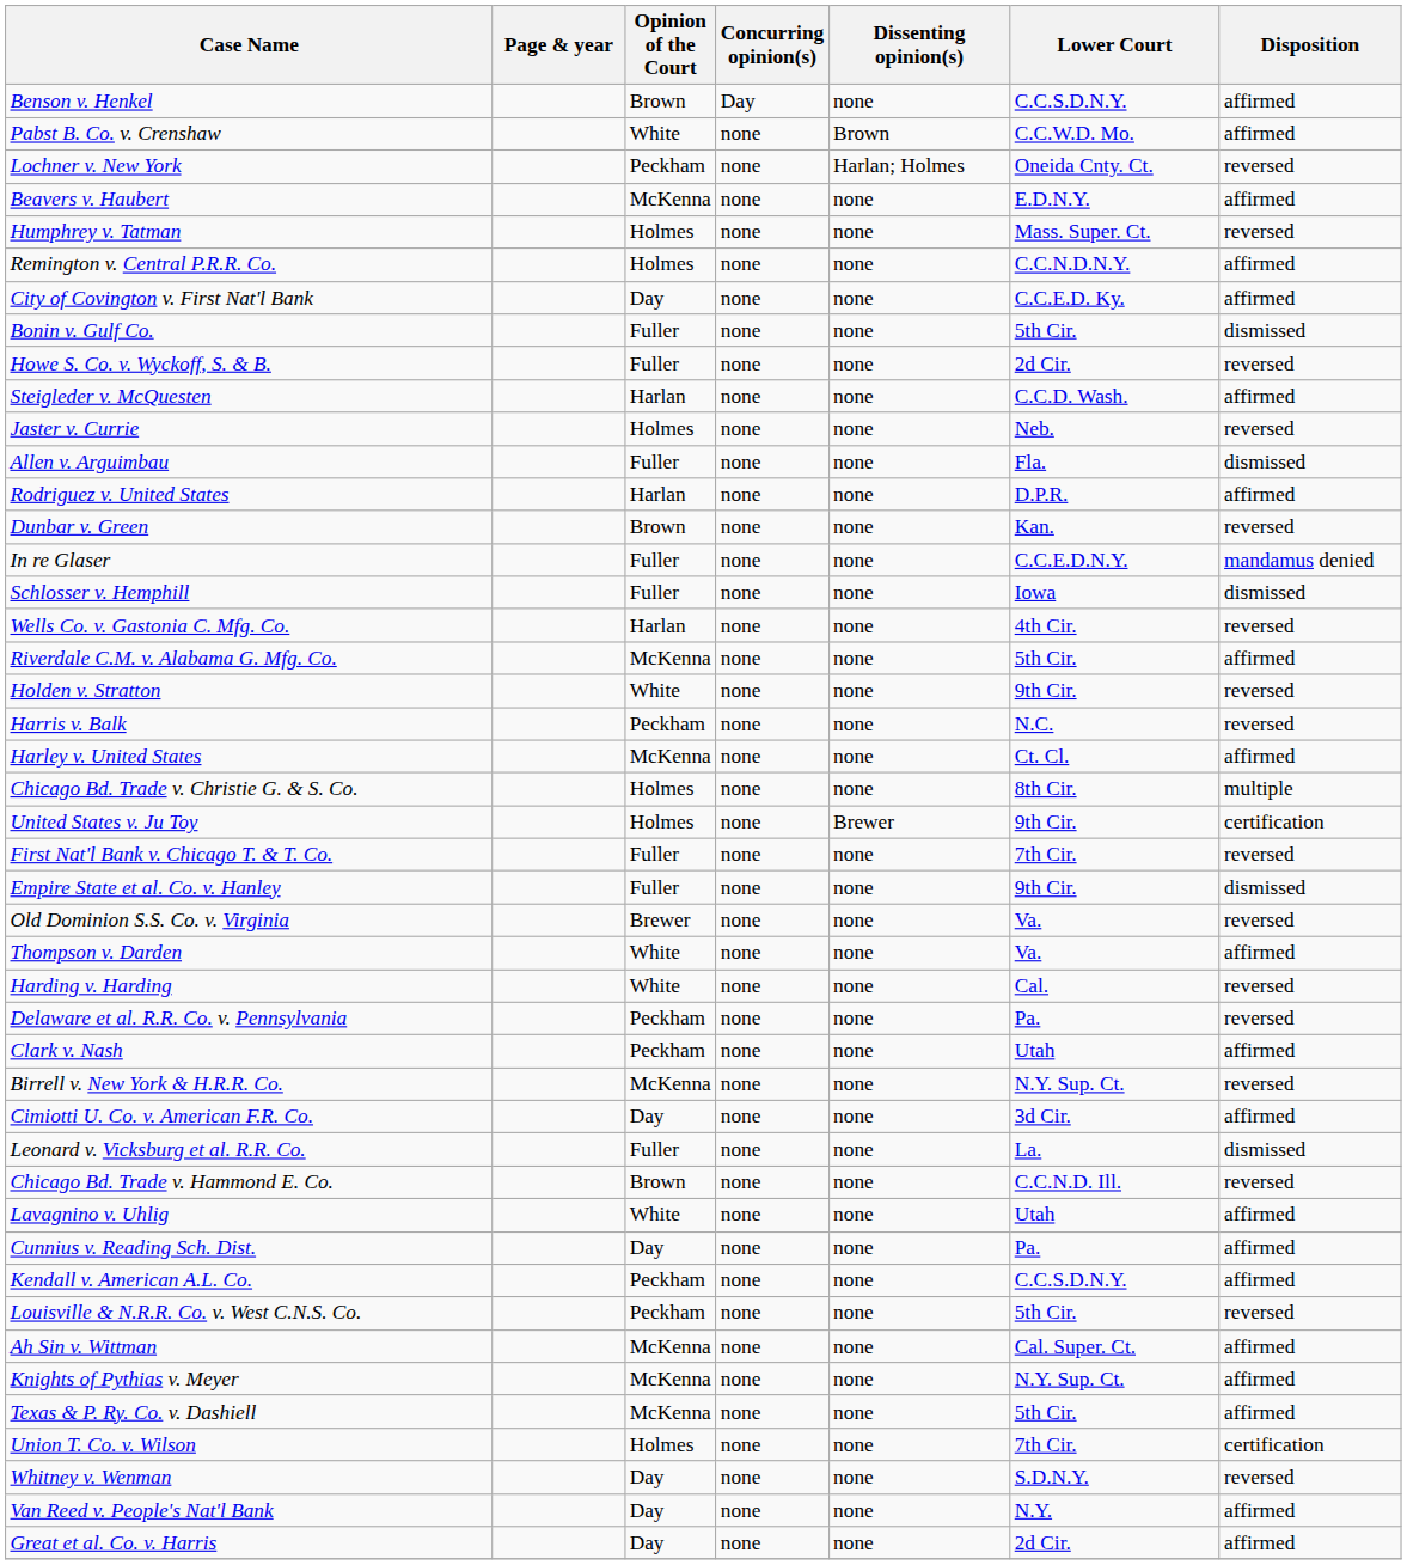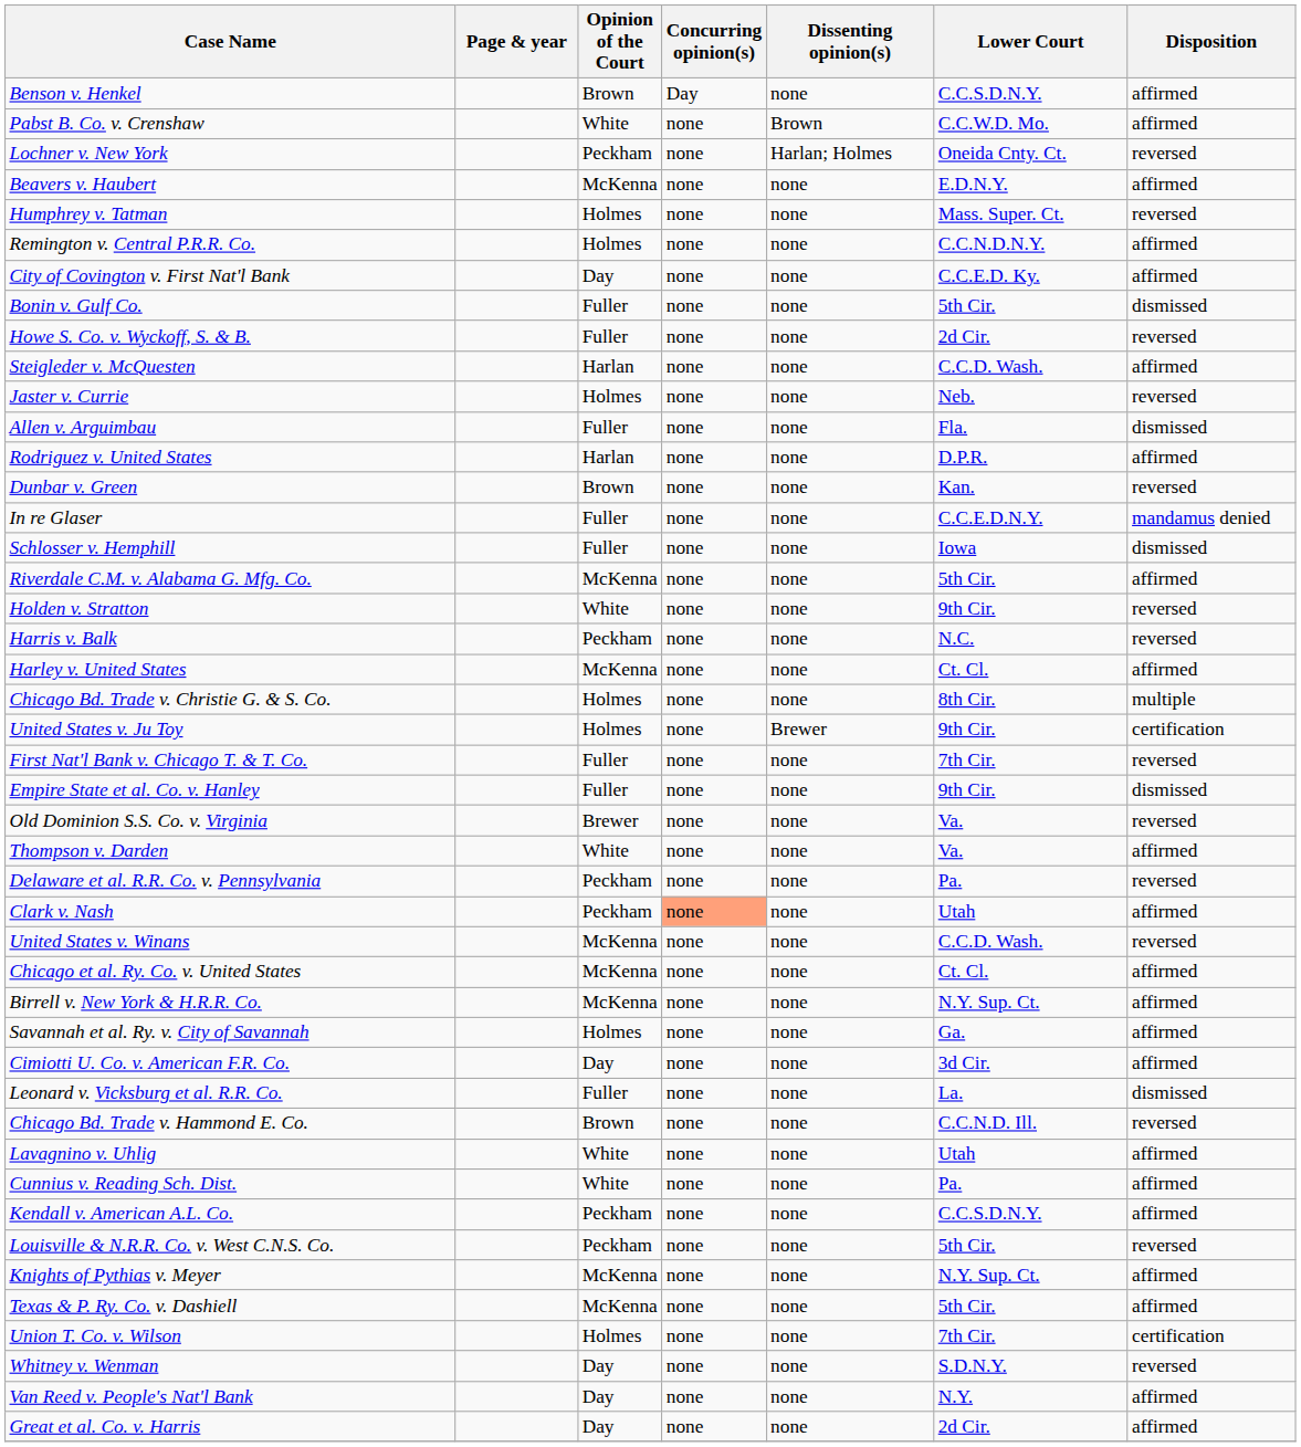 <table class="wikitable sortable">
 <tr>
 <th scope="col" style="width: 370px;">Case Name</th>
 <th scope="col" style="width: 95px;">Page & year</th>
 <th scope="col" style="width: 10px;">Opinion of the Court</th>
 <th scope="col" style="width: 10px;">Concurring opinion(s)</th>
 <th scope="col" style="width: 133px;">Dissenting opinion(s)</th>
 <th scope="col" style="width: 155px;">Lower Court</th>
 <th scope="col" style="width: 133px;">Disposition</th>
 </tr>
 <tr>
 <td><em><a href='#'>Benson v. Henkel</a></em></td>
 <td align="right"></td>
 <td>Brown</td>
 <td>Day</td>
 <td>none</td>
 <td><a href='#'>C.C.S.D.N.Y.</a></td>
 <td>affirmed</td>
 </tr>
 <tr>
 <td><em><a href='#'>Pabst B. Co.</a> v. Crenshaw</em></td>
 <td align="right"></td>
 <td>White</td>
 <td>none</td>
 <td>Brown</td>
 <td><a href='#'>C.C.W.D. Mo.</a></td>
 <td>affirmed</td>
 </tr>
 <tr>
 <td><em><a href='#'>Lochner v. New York</a></em></td>
 <td align="right"></td>
 <td>Peckham</td>
 <td>none</td>
 <td>Harlan; Holmes</td>
 <td><a href='#'>Oneida Cnty. Ct.</a></td>
 <td>reversed</td>
 </tr>
 <tr>
 <td><em><a href='#'>Beavers v. Haubert</a></em></td>
 <td align="right"></td>
 <td>McKenna</td>
 <td>none</td>
 <td>none</td>
 <td><a href='#'>E.D.N.Y.</a></td>
 <td>affirmed</td>
 </tr>
 <tr>
 <td><em><a href='#'>Humphrey v. Tatman</a></em></td>
 <td align="right"></td>
 <td>Holmes</td>
 <td>none</td>
 <td>none</td>
 <td><a href='#'>Mass. Super. Ct.</a></td>
 <td>reversed</td>
 </tr>
 <tr>
 <td><em>Remington v. <a href='#'>Central P.R.R. Co.</a></em></td>
 <td align="right"></td>
 <td>Holmes</td>
 <td>none</td>
 <td>none</td>
 <td><a href='#'>C.C.N.D.N.Y.</a></td>
 <td>affirmed</td>
 </tr>
 <tr>
 <td><em><a href='#'>City of Covington</a> v. First Nat'l Bank</em></td>
 <td align="right"></td>
 <td>Day</td>
 <td>none</td>
 <td>none</td>
 <td><a href='#'>C.C.E.D. Ky.</a></td>
 <td>affirmed</td>
 </tr>
 <tr>
 <td><em><a href='#'>Bonin v. Gulf Co.</a></em></td>
 <td align="right"></td>
 <td>Fuller</td>
 <td>none</td>
 <td>none</td>
 <td><a href='#'>5th Cir.</a></td>
 <td>dismissed</td>
 </tr>
 <tr>
 <td><em><a href='#'>Howe S. Co. v. Wyckoff, S. & B.</a></em></td>
 <td align="right"></td>
 <td>Fuller</td>
 <td>none</td>
 <td>none</td>
 <td><a href='#'>2d Cir.</a></td>
 <td>reversed</td>
 </tr>
 <tr>
 <td><em><a href='#'>Steigleder v. McQuesten</a></em></td>
 <td align="right"></td>
 <td>Harlan</td>
 <td>none</td>
 <td>none</td>
 <td><a href='#'>C.C.D. Wash.</a></td>
 <td>affirmed</td>
 </tr>
 <tr>
 <td><em><a href='#'>Jaster v. Currie</a></em></td>
 <td align="right"></td>
 <td>Holmes</td>
 <td>none</td>
 <td>none</td>
 <td><a href='#'>Neb.</a></td>
 <td>reversed</td>
 </tr>
 <tr>
 <td><em><a href='#'>Allen v. Arguimbau</a></em></td>
 <td align="right"></td>
 <td>Fuller</td>
 <td>none</td>
 <td>none</td>
 <td><a href='#'>Fla.</a></td>
 <td>dismissed</td>
 </tr>
 <tr>
 <td><em><a href='#'>Rodriguez v. United States</a></em></td>
 <td align="right"></td>
 <td>Harlan</td>
 <td>none</td>
 <td>none</td>
 <td><a href='#'>D.P.R.</a></td>
 <td>affirmed</td>
 </tr>
 <tr>
 <td><em><a href='#'>Dunbar v. Green</a></em></td>
 <td align="right"></td>
 <td>Brown</td>
 <td>none</td>
 <td>none</td>
 <td><a href='#'>Kan.</a></td>
 <td>reversed</td>
 </tr>
 <tr>
 <td><em>In re Glaser</em></td>
 <td align="right"></td>
 <td>Fuller</td>
 <td>none</td>
 <td>none</td>
 <td><a href='#'>C.C.E.D.N.Y.</a></td>
 <td><a href='#'>mandamus</a> denied</td>
 </tr>
 <tr>
 <td><em><a href='#'>Schlosser v. Hemphill</a></em></td>
 <td align="right"></td>
 <td>Fuller</td>
 <td>none</td>
 <td>none</td>
 <td><a href='#'>Iowa</a></td>
 <td>dismissed</td>
 </tr>
 <tr>
-<td><em><a href='#'>Wells Co. v. Gastonia C. Mfg. Co.</a></em></td>
-<td align="right"></td>
-<td>Harlan</td>
-<td>none</td>
-<td>none</td>
-<td><a href='#'>4th Cir.</a></td>
-<td>reversed</td>
-</tr>
-<tr>
 <td><em><a href='#'>Riverdale C.M. v. Alabama G. Mfg. Co.</a></em></td>
 <td align="right"></td>
 <td>McKenna</td>
 <td>none</td>
 <td>none</td>
 <td><a href='#'>5th Cir.</a></td>
 <td>affirmed</td>
 </tr>
 <tr>
 <td><em><a href='#'>Holden v. Stratton</a></em></td>
 <td align="right"></td>
 <td>White</td>
 <td>none</td>
 <td>none</td>
 <td><a href='#'>9th Cir.</a></td>
 <td>reversed</td>
 </tr>
 <tr>
 <td><em><a href='#'>Harris v. Balk</a></em></td>
 <td align="right"></td>
 <td>Peckham</td>
 <td>none</td>
 <td>none</td>
 <td><a href='#'>N.C.</a></td>
 <td>reversed</td>
 </tr>
 <tr>
 <td><em><a href='#'>Harley v. United States</a></em></td>
 <td align="right"></td>
 <td>McKenna</td>
 <td>none</td>
 <td>none</td>
 <td><a href='#'>Ct. Cl.</a></td>
 <td>affirmed</td>
 </tr>
 <tr>
 <td><em><a href='#'>Chicago Bd. Trade</a> v. Christie G. & S. Co.</em></td>
 <td align="right"></td>
 <td>Holmes</td>
 <td>none</td>
 <td>none</td>
 <td><a href='#'>8th Cir.</a></td>
 <td>multiple</td>
 </tr>
 <tr>
 <td><em><a href='#'>United States v. Ju Toy</a></em></td>
 <td align="right"></td>
 <td>Holmes</td>
 <td>none</td>
 <td>Brewer</td>
 <td><a href='#'>9th Cir.</a></td>
 <td>certification</td>
 </tr>
 <tr>
 <td><em><a href='#'>First Nat'l Bank v. Chicago T. & T. Co.</a></em></td>
 <td align="right"></td>
 <td>Fuller</td>
 <td>none</td>
 <td>none</td>
 <td><a href='#'>7th Cir.</a></td>
 <td>reversed</td>
 </tr>
 <tr>
 <td><em><a href='#'>Empire State et al. Co. v. Hanley</a></em></td>
 <td align="right"></td>
 <td>Fuller</td>
 <td>none</td>
 <td>none</td>
 <td><a href='#'>9th Cir.</a></td>
 <td>dismissed</td>
 </tr>
 <tr>
 <td><em>Old Dominion S.S. Co. v. <a href='#'>Virginia</a></em></td>
 <td align="right"></td>
 <td>Brewer</td>
 <td>none</td>
 <td>none</td>
 <td><a href='#'>Va.</a></td>
 <td>reversed</td>
 </tr>
 <tr>
 <td><em><a href='#'>Thompson v. Darden</a></em></td>
 <td align="right"></td>
 <td>White</td>
 <td>none</td>
 <td>none</td>
 <td><a href='#'>Va.</a></td>
 <td>affirmed</td>
 </tr>
 <tr>
-<td><em><a href='#'>Harding v. Harding</a></em></td>
-<td align="right"></td>
-<td>White</td>
-<td>none</td>
-<td>none</td>
-<td><a href='#'>Cal.</a></td>
-<td>reversed</td>
-</tr>
-<tr>
 <td><em><a href='#'>Delaware et al. R.R. Co.</a> v. <a href='#'>Pennsylvania</a></em></td>
 <td align="right"></td>
 <td>Peckham</td>
 <td>none</td>
 <td>none</td>
 <td><a href='#'>Pa.</a></td>
 <td>reversed</td>
 </tr>
 <tr>
 <td><em><a href='#'>Clark v. Nash</a></em></td>
 <td align="right"></td>
 <td>Peckham</td>
+<td style="background: lightsalmon;">none</td>
+<td>none</td>
+<td><a href='#'>Utah</a></td>
+<td>affirmed</td>
+</tr>
+<tr>
+<td><em><a href='#'>United States v. Winans</a></em></td>
+<td align="right"></td>
+<td>McKenna</td>
 <td>none</td>
 <td>none</td>
-<td><a href='#'>Utah</a></td>
+<td><a href='#'>C.C.D. Wash.</a></td>
+<td>reversed</td>
+</tr>
+<tr>
+<td><em><a href='#'>Chicago et al. Ry. Co.</a> v. United States</em></td>
+<td align="right"></td>
+<td>McKenna</td>
+<td>none</td>
+<td>none</td>
+<td><a href='#'>Ct. Cl.</a></td>
 <td>affirmed</td>
 </tr>
 <tr>
 <td><em>Birrell v. <a href='#'>New York & H.R.R. Co.</a></em></td>
 <td align="right"></td>
 <td>McKenna</td>
 <td>none</td>
 <td>none</td>
 <td><a href='#'>N.Y. Sup. Ct.</a></td>
-<td>reversed</td>
+<td>affirmed</td>
+</tr>
+<tr>
+<td><em>Savannah et al. Ry. v. <a href='#'>City of Savannah</a></em></td>
+<td align="right"></td>
+<td>Holmes</td>
+<td>none</td>
+<td>none</td>
+<td><a href='#'>Ga.</a></td>
+<td>affirmed</td>
 </tr>
 <tr>
 <td><em><a href='#'>Cimiotti U. Co. v. American F.R. Co.</a></em></td>
 <td align="right"></td>
 <td>Day</td>
 <td>none</td>
 <td>none</td>
 <td><a href='#'>3d Cir.</a></td>
 <td>affirmed</td>
 </tr>
 <tr>
 <td><em>Leonard v. <a href='#'>Vicksburg et al. R.R. Co.</a></em></td>
 <td align="right"></td>
 <td>Fuller</td>
 <td>none</td>
 <td>none</td>
 <td><a href='#'>La.</a></td>
 <td>dismissed</td>
 </tr>
 <tr>
 <td><em><a href='#'>Chicago Bd. Trade</a> v. Hammond E. Co.</em></td>
 <td align="right"></td>
 <td>Brown</td>
 <td>none</td>
 <td>none</td>
 <td><a href='#'>C.C.N.D. Ill.</a></td>
 <td>reversed</td>
 </tr>
 <tr>
 <td><em><a href='#'>Lavagnino v. Uhlig</a></em></td>
 <td align="right"></td>
 <td>White</td>
 <td>none</td>
 <td>none</td>
 <td><a href='#'>Utah</a></td>
 <td>affirmed</td>
 </tr>
 <tr>
 <td><em><a href='#'>Cunnius v. Reading Sch. Dist.</a></em></td>
 <td align="right"></td>
-<td>Day</td>
+<td>White</td>
 <td>none</td>
 <td>none</td>
 <td><a href='#'>Pa.</a></td>
 <td>affirmed</td>
 </tr>
 <tr>
 <td><em><a href='#'>Kendall v. American A.L. Co.</a></em></td>
 <td align="right"></td>
 <td>Peckham</td>
 <td>none</td>
 <td>none</td>
 <td><a href='#'>C.C.S.D.N.Y.</a></td>
 <td>affirmed</td>
 </tr>
 <tr>
 <td><em><a href='#'>Louisville & N.R.R. Co.</a> v. West C.N.S. Co.</em></td>
 <td align="right"></td>
 <td>Peckham</td>
 <td>none</td>
 <td>none</td>
 <td><a href='#'>5th Cir.</a></td>
 <td>reversed</td>
-</tr>
-<tr>
-<td><em><a href='#'>Ah Sin v. Wittman</a></em></td>
-<td align="right"></td>
-<td>McKenna</td>
-<td>none</td>
-<td>none</td>
-<td><a href='#'>Cal. Super. Ct.</a></td>
-<td>affirmed</td>
 </tr>
 <tr>
 <td><em><a href='#'>Knights of Pythias</a> v. Meyer</em></td>
 <td align="right"></td>
 <td>McKenna</td>
 <td>none</td>
 <td>none</td>
 <td><a href='#'>N.Y. Sup. Ct.</a></td>
 <td>affirmed</td>
 </tr>
 <tr>
 <td><em><a href='#'>Texas & P. Ry. Co.</a> v. Dashiell</em></td>
 <td align="right"></td>
 <td>McKenna</td>
 <td>none</td>
 <td>none</td>
 <td><a href='#'>5th Cir.</a></td>
 <td>affirmed</td>
 </tr>
 <tr>
 <td><em><a href='#'>Union T. Co. v. Wilson</a></em></td>
 <td align="right"></td>
 <td>Holmes</td>
 <td>none</td>
 <td>none</td>
 <td><a href='#'>7th Cir.</a></td>
 <td>certification</td>
 </tr>
 <tr>
 <td><em><a href='#'>Whitney v. Wenman</a></em></td>
 <td align="right"></td>
 <td>Day</td>
 <td>none</td>
 <td>none</td>
 <td><a href='#'>S.D.N.Y.</a></td>
 <td>reversed</td>
 </tr>
 <tr>
 <td><em><a href='#'>Van Reed v. People's Nat'l Bank</a></em></td>
 <td align="right"></td>
 <td>Day</td>
 <td>none</td>
 <td>none</td>
 <td><a href='#'>N.Y.</a></td>
 <td>affirmed</td>
 </tr>
 <tr>
 <td><em><a href='#'>Great et al. Co. v. Harris</a></em></td>
 <td align="right"></td>
 <td>Day</td>
 <td>none</td>
 <td>none</td>
 <td><a href='#'>2d Cir.</a></td>
 <td>affirmed</td>
 </tr>
 <tr>
 </tr>
 </table>
